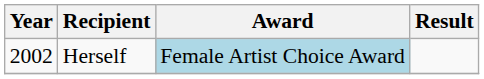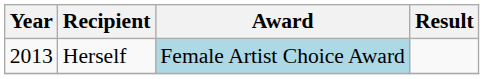 <table class="wikitable">
 <tr>
 <th>Year</th>
 <th>Recipient</th>
 <th>Award</th>
 <th>Result</th>
 </tr>
 <tr>
-<td>2002</td>
+<td>2013</td>
 <td>Herself</td>
 <td style="background: lightblue;">Female Artist Choice Award</td>
 <td></td>
 </tr>
 <tr>
 </tr>
 </table>
